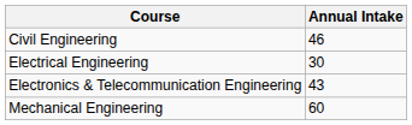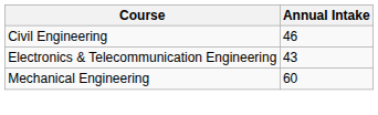 <table class="wikitable">
 <tr>
 <th>Course</th>
 <th>Annual Intake</th>
 </tr>
 <tr>
 <td>Civil Engineering</td>
 <td>46</td>
 </tr>
 <tr>
-<td>Electrical Engineering</td>
-<td>30</td>
-</tr>
-<tr>
 <td>Electronics & Telecommunication Engineering</td>
 <td>43</td>
 </tr>
 <tr>
 <td>Mechanical Engineering</td>
 <td>60</td>
 </tr>
 </table>
